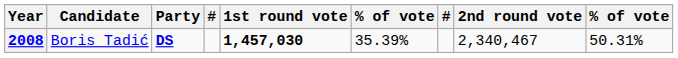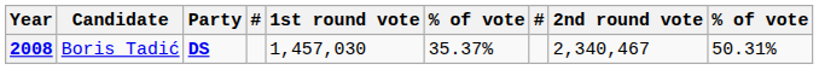 <table class="wikitable">
 <tr>
 <th>Year</th>
 <th>Candidate</th>
 <th>Party</th>
 <th>#</th>
 <th>1st round vote</th>
 <th>% of vote</th>
 <th>#</th>
 <th>2nd round vote</th>
 <th>% of vote</th>
 </tr>
 <tr>
 <th><a href='#'>2008</a></th>
 <td><a href='#'>Boris Tadić</a></td>
 <td><strong><a href='#'>DS</a></strong></td>
 <td></td>
-<td><strong>1,457,030</strong></td>
-<td>35.39%</td>
+<td>1,457,030</td>
+<td>35.37%</td>
 <td></td>
 <td>2,340,467</td>
 <td>50.31%</td>
 </tr>
 </table>
